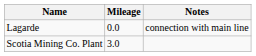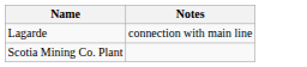 <table class="wikitable">
 <tr>
 <th>Name</th>
-<th>Mileage</th>
 <th>Notes</th>
 </tr>
 <tr>
 <td>Lagarde</td>
-<td>0.0</td>
 <td>connection with main line</td>
 </tr>
 <tr>
 <td>Scotia Mining Co. Plant</td>
-<td>3.0</td>
 <td></td>
 </tr>
 </table>
